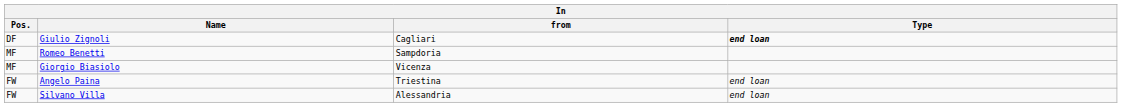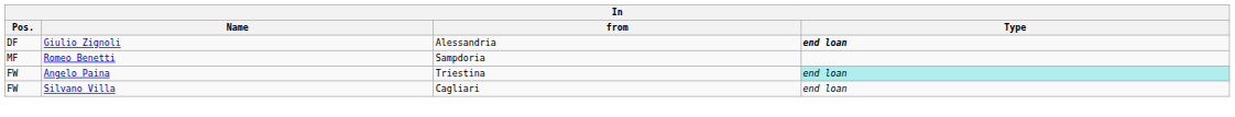 <table class="wikitable" style="font-size:90%;width:99%;">
 <tr>
 <th colspan="4">In</th>
 </tr>
 <tr>
 <th width=3%>Pos.</th>
 <th width=32%>Name</th>
 <th width=30%>from</th>
 <th width=35%>Type</th>
 </tr>
 <tr>
 <td>DF</td>
 <td><a href='#'>Giulio Zignoli</a></td>
-<td>Cagliari</td>
+<td>Alessandria</td>
 <td><strong><em>end loan</em></strong></td>
 </tr>
 <tr>
 <td>MF</td>
 <td><a href='#'>Romeo Benetti</a></td>
 <td>Sampdoria</td>
 <td></td>
 </tr>
 <tr>
-<td>MF</td>
-<td><a href='#'>Giorgio Biasiolo</a></td>
-<td>Vicenza</td>
-<td></td>
-</tr>
-<tr>
 <td>FW</td>
 <td><a href='#'>Angelo Paina</a></td>
 <td>Triestina</td>
-<td><em>end loan</em></td>
+<td style="background: paleturquoise;"><em>end loan</em></td>
 </tr>
 <tr>
 <td>FW</td>
 <td><a href='#'>Silvano Villa</a></td>
-<td>Alessandria</td>
+<td>Cagliari</td>
 <td><em>end loan</em></td>
 </tr>
 </table>
